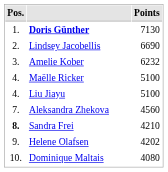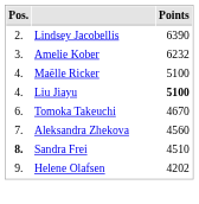 <table cellspacing="1" cellpadding="3" style="border:1px solid #AAAAAA;font-size:90%">
 <tr bgcolor="#E4E4E4">
 <th style="border-bottom:1px solid #AAAAAA" width=10>Pos.</th>
 <th style="border-bottom:1px solid #AAAAAA" width=150></th>
 <th style="border-bottom:1px solid #AAAAAA" width=20>Points</th>
 </tr>
 <tr>
-<td align="center">1.</td>
-<td> <strong><a href='#'>Doris Günther</a></strong></td>
-<td align="right">7130</td>
-</tr>
-<tr>
 <td align="center">2.</td>
 <td> <a href='#'>Lindsey Jacobellis</a></td>
-<td align="right">6690</td>
+<td align="right">6390</td>
 </tr>
 <tr>
 <td align="center">3.</td>
 <td> <a href='#'>Amelie Kober</a></td>
 <td align="right">6232</td>
 </tr>
 <tr>
 <td align="center">4.</td>
 <td> <a href='#'>Maëlle Ricker</a></td>
 <td align="right">5100</td>
 </tr>
 <tr>
 <td align="center">4.</td>
 <td> <a href='#'>Liu Jiayu</a></td>
-<td align="right">5100</td>
+<td align="right"><strong>5100</strong></td>
+</tr>
+<tr>
+<td align="center">6.</td>
+<td> <a href='#'>Tomoka Takeuchi</a></td>
+<td align="right">4670</td>
 </tr>
 <tr>
 <td align="center">7.</td>
 <td> <a href='#'>Aleksandra Zhekova</a></td>
 <td align="right">4560</td>
 </tr>
 <tr>
 <td align="center"><strong>8.</strong></td>
 <td> <a href='#'>Sandra Frei</a></td>
-<td align="right">4210</td>
+<td align="right">4510</td>
 </tr>
 <tr>
 <td align="center">9.</td>
 <td> <a href='#'>Helene Olafsen</a></td>
 <td align="right">4202</td>
 </tr>
-<tr>
-<td align="center">10.</td>
-<td> <a href='#'>Dominique Maltais</a></td>
-<td align="right">4080</td>
-</tr>
 </table>
